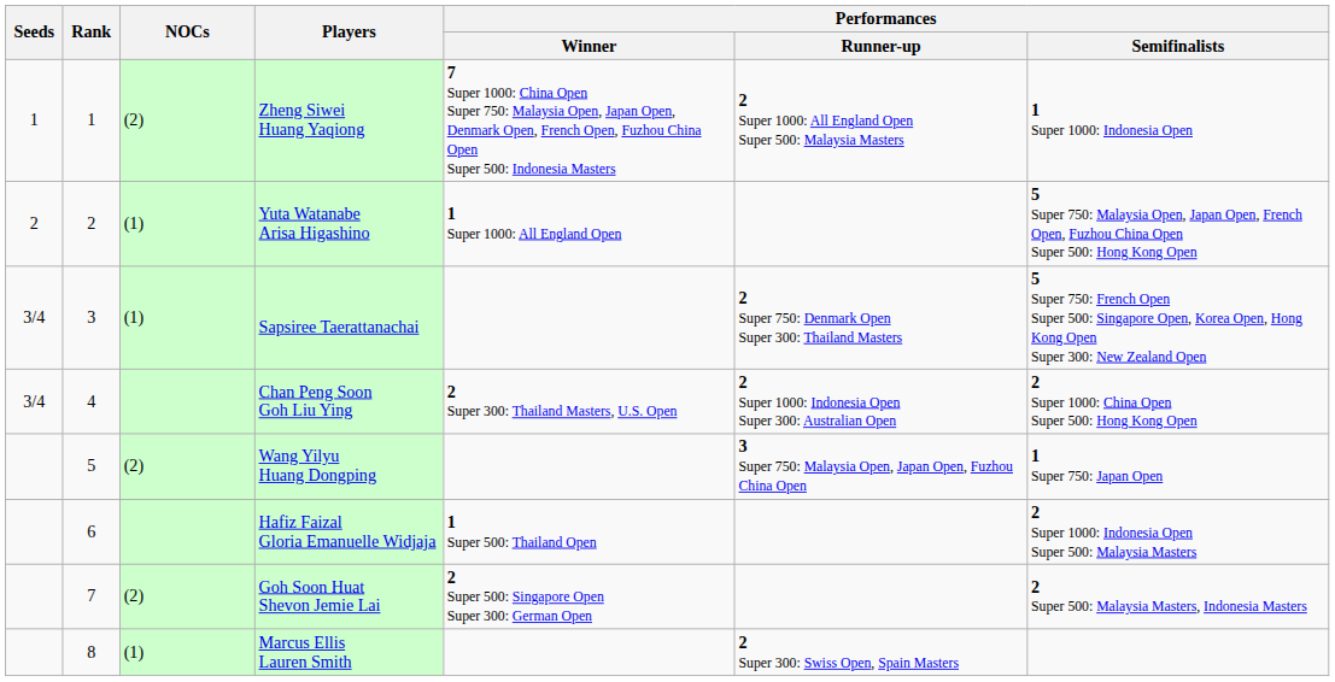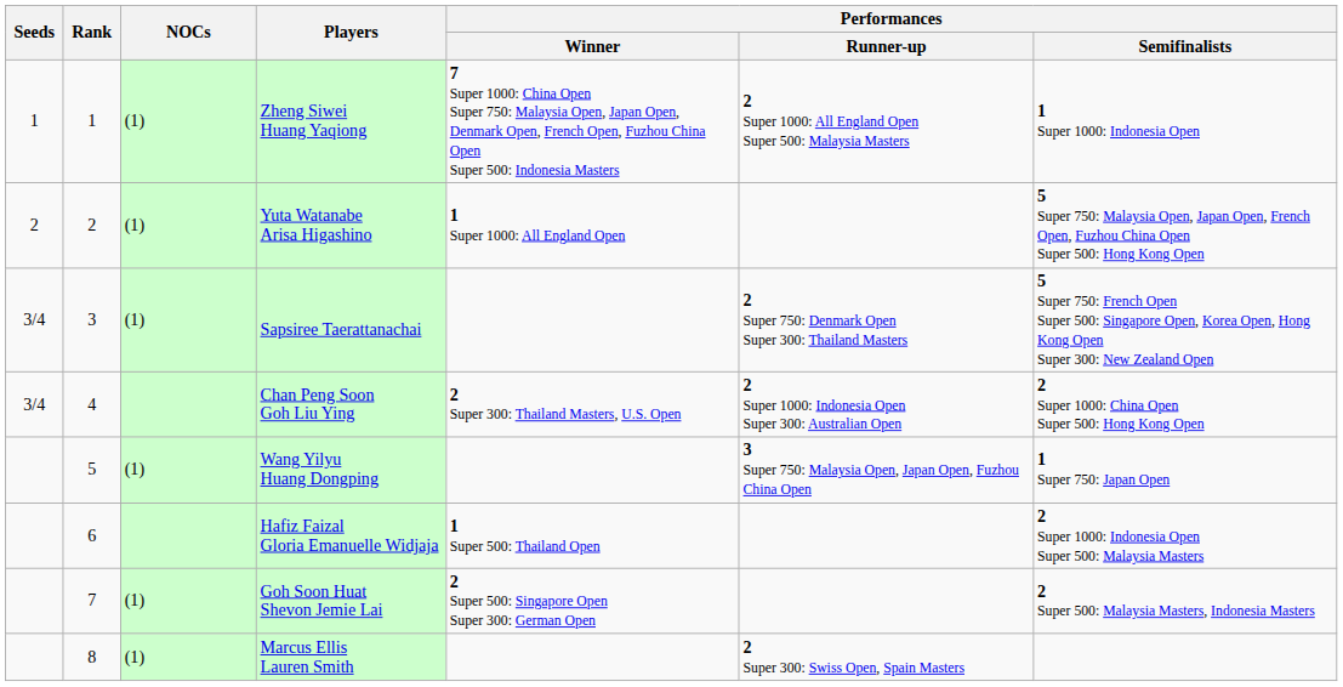 <table class="wikitable" style="text-align:center">
 <tr>
 <th rowspan="2" width="50">Seeds</th>
 <th rowspan="2" width="50">Rank</th>
 <th rowspan="2" width="150">NOCs</th>
 <th rowspan="2" width="200">Players</th>
 <th colspan="3">Performances</th>
 </tr>
 <tr>
 <th width="350">Winner</th>
 <th width="350">Runner-up</th>
 <th width="350">Semifinalists</th>
 </tr>
 <tr>
 <td>1</td>
 <td>1</td>
-<td align="left" bgcolor="#ccffcc"> (2)</td>
+<td align="left" bgcolor="#ccffcc"> (1)</td>
 <td align="left" bgcolor="#ccffcc"><a href='#'>Zheng Siwei</a><br><a href='#'>Huang Yaqiong</a></td>
 <td align="left"><strong>7</strong><br><small>Super 1000: <a href='#'>China Open</a><br>Super 750: <a href='#'>Malaysia Open</a>, <a href='#'>Japan Open</a>, <a href='#'>Denmark Open</a>, <a href='#'>French Open</a>, <a href='#'>Fuzhou China Open</a><br>Super 500: <a href='#'>Indonesia Masters</a></small></td>
 <td align="left"><strong>2</strong><br><small>Super 1000: <a href='#'>All England Open</a><br>Super 500: <a href='#'>Malaysia Masters</a></small></td>
 <td align="left"><strong>1</strong><br><small>Super 1000: <a href='#'>Indonesia Open</a></small></td>
 </tr>
 <tr>
 <td>2</td>
 <td>2</td>
 <td align="left" bgcolor="#ccffcc"> (1)</td>
 <td align="left" bgcolor="#ccffcc"><a href='#'>Yuta Watanabe</a><br><a href='#'>Arisa Higashino</a></td>
 <td align="left"><strong>1</strong><br><small>Super 1000: <a href='#'>All England Open</a></small></td>
 <td></td>
 <td align="left"><strong>5</strong><br><small>Super 750: <a href='#'>Malaysia Open</a>, <a href='#'>Japan Open</a>, <a href='#'>French Open</a>, <a href='#'>Fuzhou China Open</a><br>Super 500: <a href='#'>Hong Kong Open</a></small></td>
 </tr>
 <tr>
 <td>3/4</td>
 <td>3</td>
 <td align="left" bgcolor="#ccffcc"> (1)</td>
 <td align="left" bgcolor="#ccffcc"><br><a href='#'>Sapsiree Taerattanachai</a></td>
 <td></td>
 <td align="left"><strong>2</strong><br><small>Super 750: <a href='#'>Denmark Open</a><br>Super 300: <a href='#'>Thailand Masters</a></small></td>
 <td align="left"><strong>5</strong><br><small>Super 750: <a href='#'>French Open</a><br>Super 500: <a href='#'>Singapore Open</a>, <a href='#'>Korea Open</a>, <a href='#'>Hong Kong Open</a><br>Super 300: <a href='#'>New Zealand Open</a></small></td>
 </tr>
 <tr>
 <td>3/4</td>
 <td>4</td>
 <td align="left" bgcolor="#ccffcc"></td>
 <td align="left" bgcolor="#ccffcc"><a href='#'>Chan Peng Soon</a><br><a href='#'>Goh Liu Ying</a></td>
 <td align="left"><strong>2</strong><br><small>Super 300: <a href='#'>Thailand Masters</a>, <a href='#'>U.S. Open</a></small></td>
 <td align="left"><strong>2</strong><br><small>Super 1000: <a href='#'>Indonesia Open</a><br>Super 300: <a href='#'>Australian Open</a></small></td>
 <td align="left"><strong>2</strong><br><small>Super 1000: <a href='#'>China Open</a><br>Super 500: <a href='#'>Hong Kong Open</a></small></td>
 </tr>
 <tr>
 <td></td>
 <td>5</td>
-<td align="left" bgcolor="#ccffcc"> (2)</td>
+<td align="left" bgcolor="#ccffcc"> (1)</td>
 <td align="left" bgcolor="#ccffcc"><a href='#'>Wang Yilyu</a><br><a href='#'>Huang Dongping</a></td>
 <td></td>
 <td align="left"><strong>3</strong><br><small>Super 750: <a href='#'>Malaysia Open</a>, <a href='#'>Japan Open</a>, <a href='#'>Fuzhou China Open</a></small></td>
 <td align="left"><strong>1</strong><br><small>Super 750: <a href='#'>Japan Open</a></small></td>
 </tr>
 <tr>
 <td></td>
 <td>6</td>
 <td align="left" bgcolor="#ccffcc"></td>
 <td align="left" bgcolor="#ccffcc"><a href='#'>Hafiz Faizal</a><br><a href='#'>Gloria Emanuelle Widjaja</a></td>
 <td align="left"><strong>1</strong><br><small>Super 500: <a href='#'>Thailand Open</a></small></td>
 <td></td>
 <td align="left"><strong>2</strong><br><small>Super 1000: <a href='#'>Indonesia Open</a><br>Super 500: <a href='#'>Malaysia Masters</a></small></td>
 </tr>
 <tr>
 <td></td>
 <td>7</td>
-<td align="left" bgcolor="#ccffcc"> (2)</td>
+<td align="left" bgcolor="#ccffcc"> (1)</td>
 <td align="left" bgcolor="#ccffcc"><a href='#'>Goh Soon Huat</a><br><a href='#'>Shevon Jemie Lai</a></td>
 <td align="left"><strong>2</strong><br><small>Super 500: <a href='#'>Singapore Open</a><br>Super 300: <a href='#'>German Open</a></small></td>
 <td></td>
 <td align="left"><strong>2</strong><br><small>Super 500: <a href='#'>Malaysia Masters</a>, <a href='#'>Indonesia Masters</a></small></td>
 </tr>
 <tr>
 <td></td>
 <td>8</td>
 <td align="left" bgcolor="#ccffcc"> (1)</td>
 <td align="left" bgcolor="#ccffcc"><a href='#'>Marcus Ellis</a><br><a href='#'>Lauren Smith</a></td>
 <td></td>
 <td align="left"><strong>2</strong><br><small>Super 300: <a href='#'>Swiss Open</a>, <a href='#'>Spain Masters</a></small></td>
 <td></td>
 </tr>
 </table>
